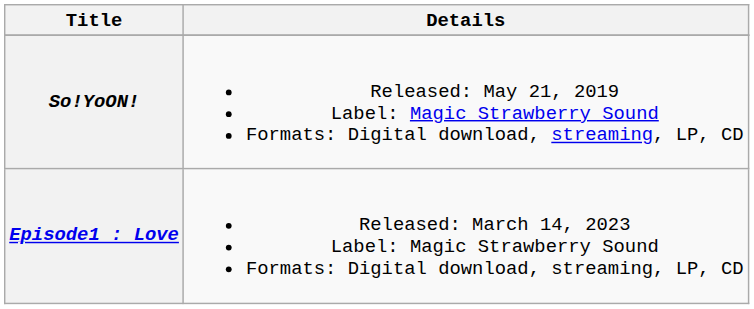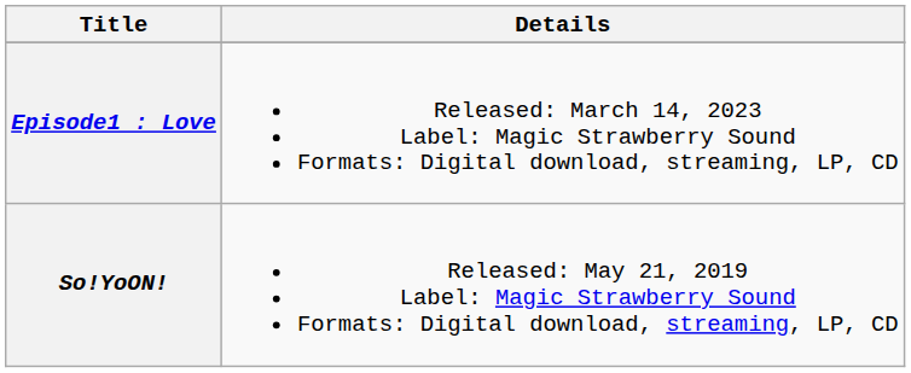 <table class="wikitable" style="text-align: center;">
 <tr>
 <th>Title</th>
 <th>Details</th>
 </tr>
 <tr>
 </tr>
 <tr>
+<th scope="row"><em><a href='#'>Episode1 : Love</a></em></th>
+<td><br><ul><li>Released: March 14, 2023</li><li>Label: Magic Strawberry Sound</li><li>Formats: Digital download, streaming, LP, CD</li></ul></td>
+</tr>
+<tr>
 <th scope="row"><em>So!YoON!</em></th>
 <td><br><ul><li>Released: May 21, 2019</li><li>Label: <a href='#'>Magic Strawberry Sound</a></li><li>Formats: Digital download, <a href='#'>streaming</a>, LP, CD</li></ul></td>
 </tr>
-<tr>
-<th scope="row"><em><a href='#'>Episode1 : Love</a></em></th>
-<td><br><ul><li>Released: March 14, 2023</li><li>Label: Magic Strawberry Sound</li><li>Formats: Digital download, streaming, LP, CD</li></ul></td>
-</tr>
 </table>
